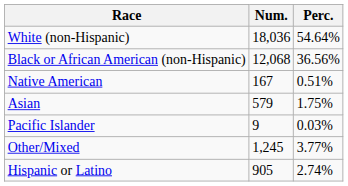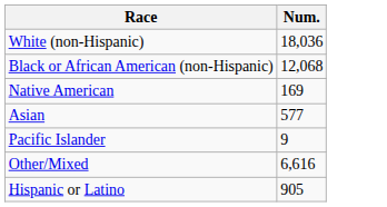 <table class="wikitable">
 <tr>
 <th>Race</th>
 <th>Num.</th>
-<th>Perc.</th>
 </tr>
 <tr>
 <td><a href='#'>White</a> (non-Hispanic)</td>
 <td>18,036</td>
-<td>54.64%</td>
 </tr>
 <tr>
 <td><a href='#'>Black or African American</a> (non-Hispanic)</td>
 <td>12,068</td>
-<td>36.56%</td>
 </tr>
 <tr>
 <td><a href='#'>Native American</a></td>
-<td>167</td>
-<td>0.51%</td>
+<td>169</td>
 </tr>
 <tr>
 <td><a href='#'>Asian</a></td>
-<td>579</td>
-<td>1.75%</td>
+<td>577</td>
 </tr>
 <tr>
 <td><a href='#'>Pacific Islander</a></td>
 <td>9</td>
-<td>0.03%</td>
 </tr>
 <tr>
 <td><a href='#'>Other/Mixed</a></td>
-<td>1,245</td>
-<td>3.77%</td>
+<td>6,616</td>
 </tr>
 <tr>
 <td><a href='#'>Hispanic</a> or <a href='#'>Latino</a></td>
 <td>905</td>
-<td>2.74%</td>
 </tr>
 </table>
